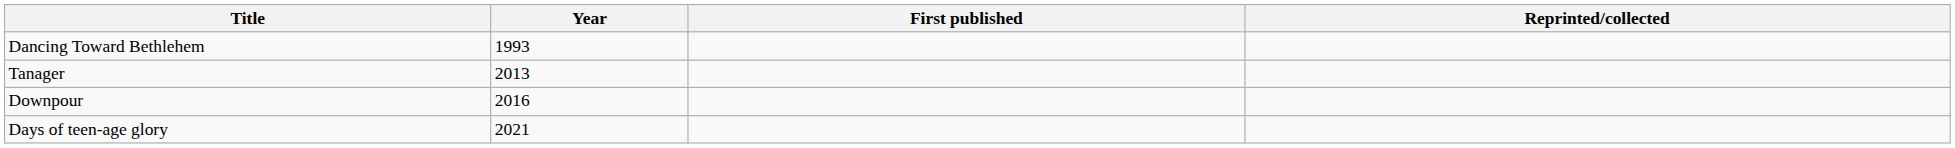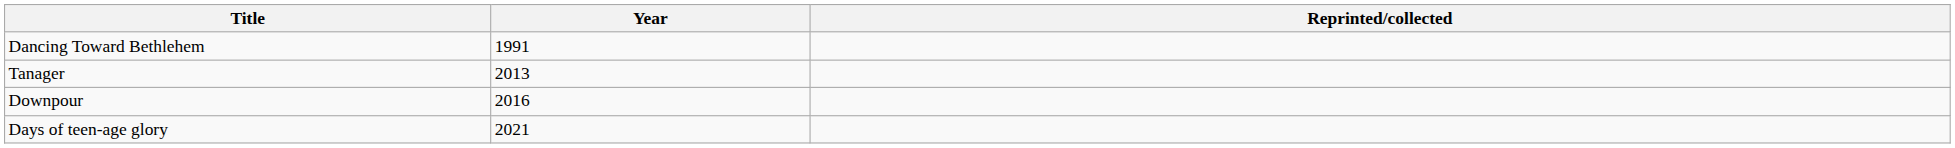 <table class='wikitable sortable' width='90%'>
 <tr>
 <th width=25%>Title</th>
 <th>Year</th>
-<th>First published</th>
 <th>Reprinted/collected</th>
 </tr>
 <tr>
 <td>Dancing Toward Bethlehem</td>
-<td>1993</td>
-<td></td>
+<td>1991</td>
 <td></td>
 </tr>
 <tr>
 <td>Tanager</td>
 <td>2013</td>
 <td></td>
-<td></td>
 </tr>
 <tr>
 <td>Downpour</td>
 <td>2016</td>
-<td></td>
 <td></td>
 </tr>
 <tr>
 <td>Days of teen-age glory</td>
 <td>2021</td>
 <td></td>
-<td></td>
 </tr>
 </table>
